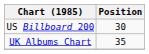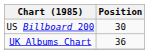 <table class="wikitable">
 <tr>
 <th align="center">Chart (1985)</th>
 <th align="center">Position</th>
 </tr>
 <tr>
 <td align="center">US <a href='#'><em>Billboard</em> 200</a></td>
 <td align="center">30</td>
 </tr>
 <tr>
 <td align="center"><a href='#'>UK Albums Chart</a></td>
-<td align="center">35</td>
+<td align="center">36</td>
 </tr>
 <tr>
 </tr>
 </table>
